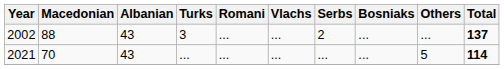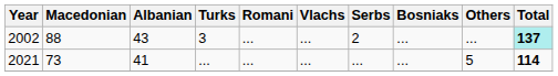 <table class="wikitable">
 <tr>
 <th>Year</th>
 <th>Macedonian</th>
 <th>Albanian</th>
 <th>Turks</th>
 <th>Romani</th>
 <th>Vlachs</th>
 <th>Serbs</th>
 <th>Bosniaks</th>
 <th><abbr>Others</abbr></th>
 <th>Total</th>
 </tr>
 <tr>
 <td>2002</td>
 <td>88</td>
 <td>43</td>
 <td>3</td>
 <td>...</td>
 <td>...</td>
 <td>2</td>
 <td>...</td>
 <td>...</td>
-<td><strong>137</strong></td>
+<td style="background: paleturquoise;"><strong>137</strong></td>
 </tr>
 <tr>
 <td>2021</td>
-<td>70</td>
-<td>43</td>
+<td>73</td>
+<td>41</td>
 <td>...</td>
 <td>...</td>
 <td>...</td>
 <td>...</td>
 <td>...</td>
 <td>5</td>
 <td><strong>114</strong></td>
 </tr>
 <tr>
 </tr>
 </table>
